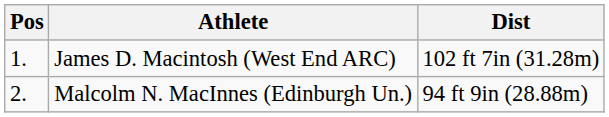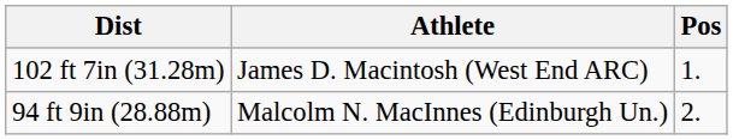 <table class="wikitable">
 <tr>
+<th>Dist</th>
+<th>Athlete</th>
 <th>Pos</th>
-<th>Athlete</th>
-<th>Dist</th>
 </tr>
 <tr>
+<td>102 ft 7in (31.28m)</td>
+<td>James D. Macintosh (West End ARC)</td>
 <td>1.</td>
-<td>James D. Macintosh (West End ARC)</td>
-<td>102 ft 7in (31.28m)</td>
 </tr>
 <tr>
+<td>94 ft 9in (28.88m)</td>
+<td>Malcolm N. MacInnes (Edinburgh Un.)</td>
 <td>2.</td>
-<td>Malcolm N. MacInnes (Edinburgh Un.)</td>
-<td>94 ft 9in (28.88m)</td>
 </tr>
 </table>
